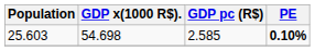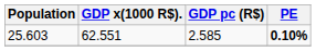 <table class="wikitable" border="1">
 <tr>
 <th>Population</th>
 <th><a href='#'>GDP</a> x(1000 R$).</th>
 <th><a href='#'>GDP pc</a> (R$)</th>
 <th><a href='#'>PE</a></th>
 </tr>
 <tr>
 <td>25.603</td>
-<td>54.698</td>
+<td>62.551</td>
 <td>2.585</td>
 <td><strong>0.10%</strong></td>
 </tr>
 <tr>
 </tr>
 </table>
